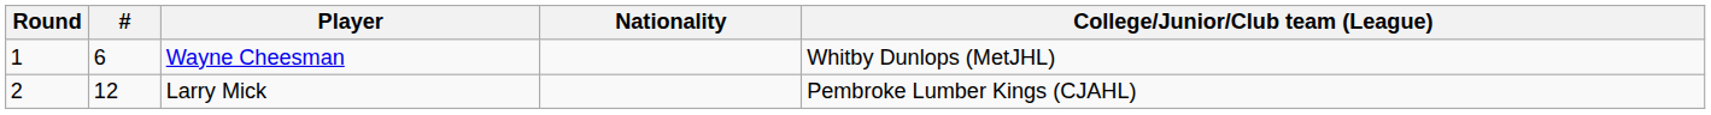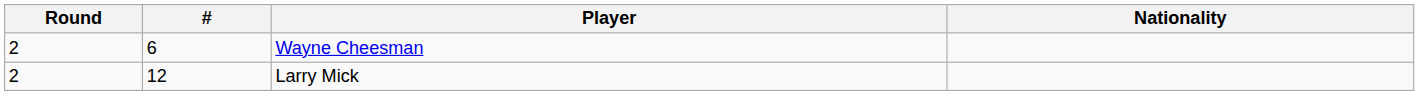 <table class="wikitable">
 <tr align="center">
 <th bgcolor="#DDDDFF" width="4.0%">Round</th>
 <th bgcolor="#DDDDFF" width="4.0%">#</th>
 <th bgcolor="#DDDDFF" width="21.0%">Player</th>
 <th bgcolor="#DDDDFF" width="14.5%">Nationality</th>
-<th bgcolor="#DDDDFF" width="50.0%">College/Junior/Club team (League)</th>
 </tr>
 <tr>
-<td>1</td>
+<td>2</td>
 <td>6</td>
 <td><a href='#'>Wayne Cheesman</a></td>
 <td></td>
-<td>Whitby Dunlops (MetJHL)</td>
 </tr>
 <tr>
 <td>2</td>
 <td>12</td>
 <td>Larry Mick</td>
 <td></td>
-<td>Pembroke Lumber Kings (CJAHL)</td>
 </tr>
 </table>
